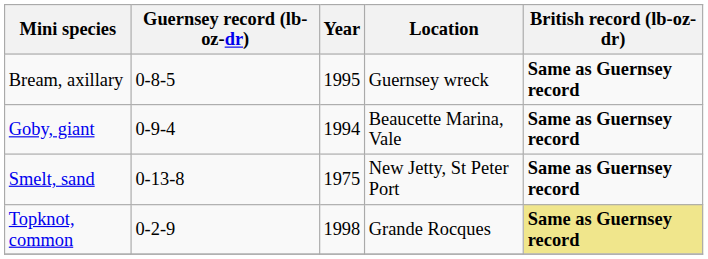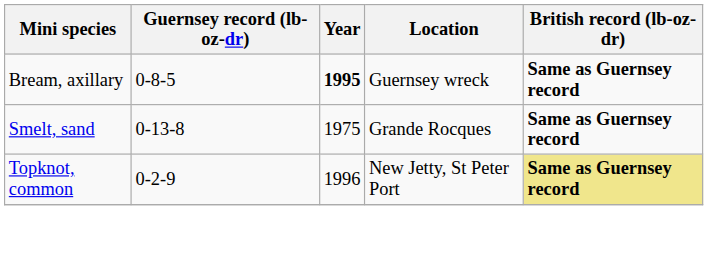 <table class="wikitable">
 <tr>
 <th>Mini species</th>
 <th>Guernsey record (lb-oz-<a href='#'>dr</a>)</th>
 <th>Year</th>
 <th>Location</th>
 <th>British record (lb-oz-dr)</th>
 </tr>
 <tr>
 <td>Bream, axillary</td>
 <td>0-8-5</td>
-<td>1995</td>
+<td><strong>1995</strong></td>
 <td>Guernsey wreck</td>
-<td><strong>Same as Guernsey record</strong></td>
-</tr>
-<tr>
-<td><a href='#'>Goby, giant</a></td>
-<td>0-9-4</td>
-<td>1994</td>
-<td>Beaucette Marina, Vale</td>
 <td><strong>Same as Guernsey record</strong></td>
 </tr>
 <tr>
 <td><a href='#'>Smelt, sand</a></td>
 <td>0-13-8</td>
 <td>1975</td>
-<td>New Jetty, St Peter Port</td>
+<td>Grande Rocques</td>
 <td><strong>Same as Guernsey record</strong></td>
 </tr>
 <tr>
 <td><a href='#'>Topknot, common</a></td>
 <td>0-2-9</td>
-<td>1998</td>
-<td>Grande Rocques</td>
+<td>1996</td>
+<td>New Jetty, St Peter Port</td>
 <td style="background: khaki;"><strong>Same as Guernsey record</strong></td>
 </tr>
 <tr>
 </tr>
 </table>
